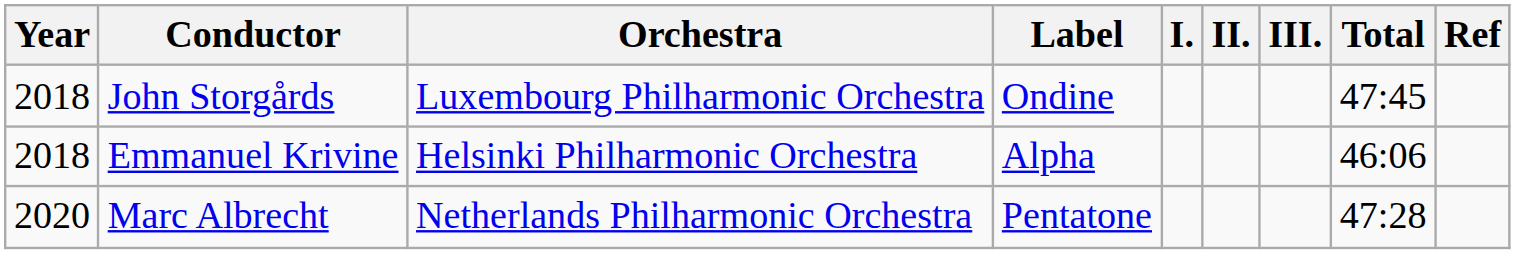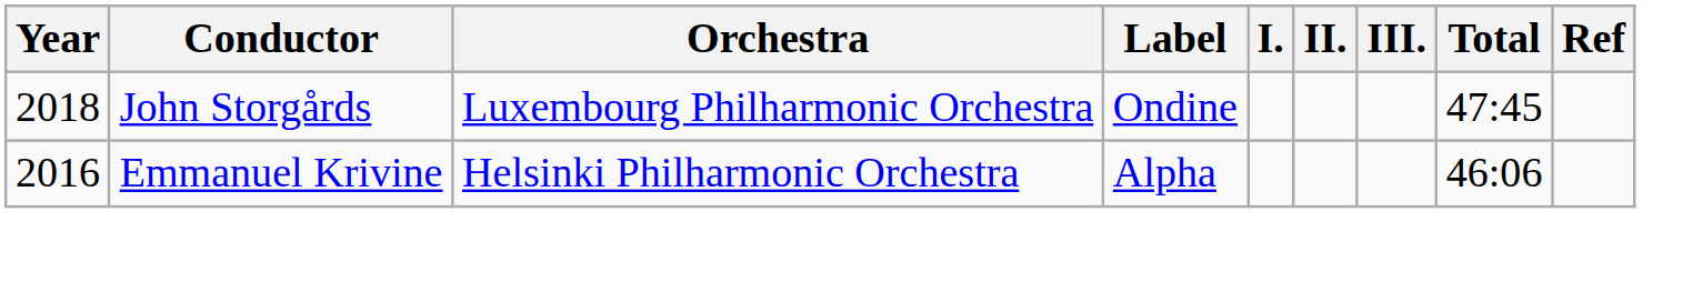 <table class="wikitable sortable">
 <tr>
 <th>Year</th>
 <th>Conductor</th>
 <th>Orchestra</th>
 <th>Label</th>
 <th>I.</th>
 <th>II.</th>
 <th>III.</th>
 <th>Total</th>
 <th>Ref</th>
 </tr>
 <tr>
 <td>2018</td>
 <td><a href='#'>John Storgårds</a></td>
 <td><a href='#'>Luxembourg Philharmonic Orchestra</a></td>
 <td><a href='#'>Ondine</a></td>
 <td></td>
 <td></td>
 <td></td>
 <td>47:45</td>
 <td></td>
 </tr>
 <tr>
-<td>2018</td>
+<td>2016</td>
 <td><a href='#'>Emmanuel Krivine</a></td>
 <td><a href='#'>Helsinki Philharmonic Orchestra</a></td>
 <td><a href='#'>Alpha</a></td>
 <td></td>
 <td></td>
 <td></td>
 <td>46:06</td>
 <td></td>
 </tr>
-<tr>
-<td>2020</td>
-<td><a href='#'>Marc Albrecht</a></td>
-<td><a href='#'>Netherlands Philharmonic Orchestra</a></td>
-<td><a href='#'>Pentatone</a></td>
-<td></td>
-<td></td>
-<td></td>
-<td>47:28</td>
-<td></td>
-</tr>
 </table>
